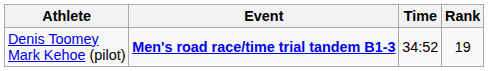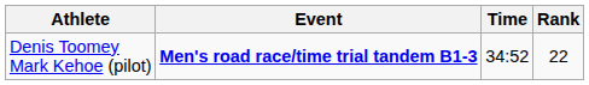 <table class=wikitable style="font-size:90%">
 <tr>
 <th>Athlete</th>
 <th>Event</th>
 <th>Time</th>
 <th>Rank</th>
 </tr>
 <tr>
 <td rowspan="2"><a href='#'>Denis Toomey</a><br> <a href='#'>Mark Kehoe</a> (pilot)</td>
 <td><strong><a href='#'>Men's road race/time trial tandem B1-3</a></strong></td>
 <td style="text-align:center;">34:52</td>
-<td style="text-align:center;">19</td>
+<td style="text-align:center;">22</td>
 </tr>
 </table>
